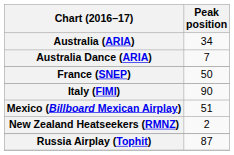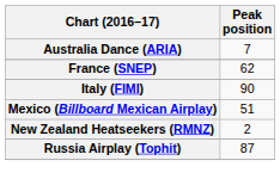 <table class="wikitable sortable plainrowheaders" style="text-align:center">
 <tr>
 <th scope="col">Chart (2016–17)</th>
 <th scope="col">Peak<br>position</th>
-</tr>
-<tr>
-<th scope="row">Australia (<a href='#'>ARIA</a>)</th>
-<td>34</td>
 </tr>
 <tr>
 <th scope="row">Australia Dance (<a href='#'>ARIA</a>)</th>
 <td>7</td>
 </tr>
 <tr>
 </tr>
 <tr>
 </tr>
 <tr>
 </tr>
 <tr>
 </tr>
 <tr>
 </tr>
 <tr>
 <th scope="row">France (<a href='#'>SNEP</a>)</th>
-<td>50</td>
+<td>62</td>
 </tr>
 <tr>
 </tr>
 <tr>
 </tr>
 <tr>
 <th scope="row">Italy (<a href='#'>FIMI</a>)</th>
 <td>90</td>
 </tr>
 <tr>
 <th scope="row">Mexico (<a href='#'><em>Billboard</em> Mexican Airplay</a>)</th>
 <td>51</td>
 </tr>
 <tr>
 <th scope="row">New Zealand Heatseekers (<a href='#'>RMNZ</a>)</th>
 <td>2</td>
 </tr>
 <tr>
 </tr>
 <tr>
 </tr>
 <tr>
 </tr>
 <tr>
 <th scope="row">Russia Airplay (<a href='#'>Tophit</a>)</th>
 <td>87</td>
 </tr>
 <tr>
 </tr>
 <tr>
 </tr>
 <tr>
 </tr>
 <tr>
 </tr>
 <tr>
 </tr>
 <tr>
 </tr>
 <tr>
 </tr>
 </table>
